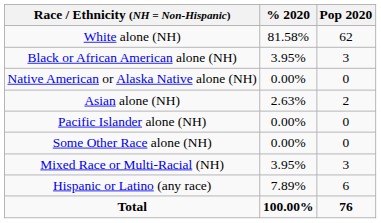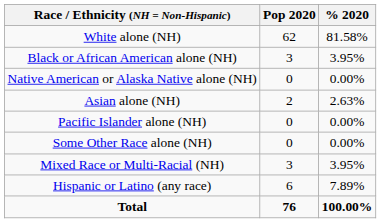 <table class="wikitable" style="text-align:center;">
 <tr>
 <th>Race / Ethnicity <small>(<em>NH = Non-Hispanic</em>)</small></th>
+<th>Pop 2020</th>
 <th>% 2020</th>
-<th>Pop 2020</th>
 </tr>
 <tr>
 <td><a href='#'>White</a> alone (NH)</td>
+<td>62</td>
 <td>81.58%</td>
-<td>62</td>
 </tr>
 <tr>
 <td><a href='#'>Black or African American</a> alone (NH)</td>
+<td>3</td>
 <td>3.95%</td>
-<td>3</td>
 </tr>
 <tr>
 <td><a href='#'>Native American</a> or <a href='#'>Alaska Native</a> alone (NH)</td>
+<td>0</td>
 <td>0.00%</td>
-<td>0</td>
 </tr>
 <tr>
 <td><a href='#'>Asian</a> alone (NH)</td>
+<td>2</td>
 <td>2.63%</td>
-<td>2</td>
 </tr>
 <tr>
 <td><a href='#'>Pacific Islander</a> alone (NH)</td>
+<td>0</td>
 <td>0.00%</td>
-<td>0</td>
 </tr>
 <tr>
 <td><a href='#'>Some Other Race</a> alone (NH)</td>
+<td>0</td>
 <td>0.00%</td>
-<td>0</td>
 </tr>
 <tr>
 <td><a href='#'>Mixed Race or Multi-Racial</a> (NH)</td>
+<td>3</td>
 <td>3.95%</td>
-<td>3</td>
 </tr>
 <tr>
 <td><a href='#'>Hispanic or Latino</a> (any race)</td>
+<td>6</td>
 <td>7.89%</td>
-<td>6</td>
 </tr>
 <tr>
 <td><strong>Total</strong></td>
+<td><strong>76</strong></td>
 <td><strong>100.00%</strong></td>
-<td><strong>76</strong></td>
 </tr>
 </table>
